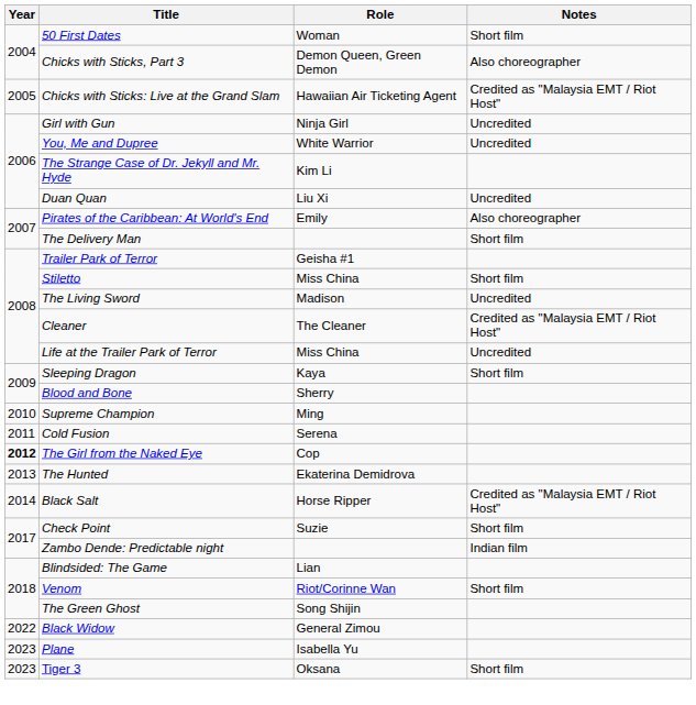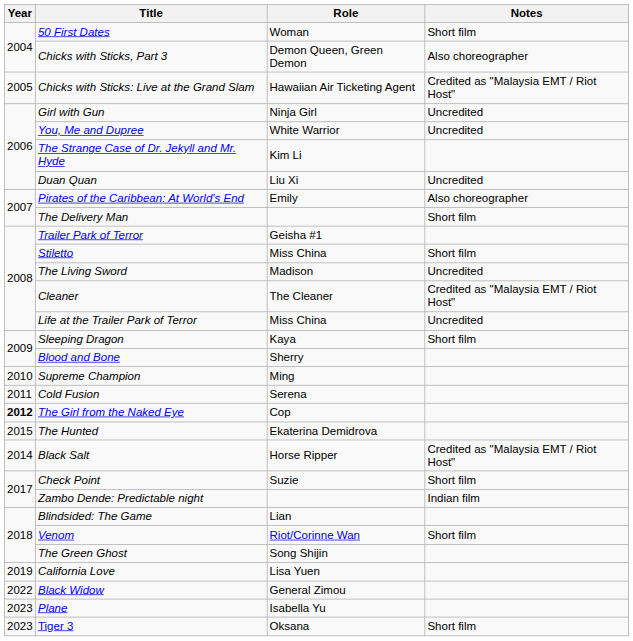 <table class = "wikitable sortable">
 <tr>
 <th>Year</th>
 <th>Title</th>
 <th>Role</th>
 <th>Notes</th>
 </tr>
 <tr>
 <td rowspan="2">2004</td>
 <td><em><a href='#'>50 First Dates</a></em></td>
 <td>Woman</td>
 <td>Short film</td>
 </tr>
 <tr>
 <td><em>Chicks with Sticks, Part 3</em></td>
 <td>Demon Queen, Green Demon</td>
 <td>Also choreographer</td>
 </tr>
 <tr>
 <td>2005</td>
 <td><em>Chicks with Sticks: Live at the Grand Slam</em></td>
 <td>Hawaiian Air Ticketing Agent</td>
 <td>Credited as "Malaysia EMT / Riot Host"</td>
 </tr>
 <tr>
 <td rowspan="4">2006</td>
 <td><em>Girl with Gun</em></td>
 <td>Ninja Girl</td>
 <td>Uncredited</td>
 </tr>
 <tr>
 <td><em><a href='#'>You, Me and Dupree</a></em></td>
 <td>White Warrior</td>
 <td>Uncredited</td>
 </tr>
 <tr>
 <td><em><a href='#'>The Strange Case of Dr. Jekyll and Mr. Hyde</a></em></td>
 <td>Kim Li</td>
 <td></td>
 </tr>
 <tr>
 <td><em>Duan Quan</em></td>
 <td>Liu Xi</td>
 <td>Uncredited</td>
 </tr>
 <tr>
 <td rowspan="2">2007</td>
 <td><em><a href='#'>Pirates of the Caribbean: At World's End</a></em></td>
 <td>Emily</td>
 <td>Also choreographer</td>
 </tr>
 <tr>
 <td><em>The Delivery Man</em></td>
 <td></td>
 <td>Short film</td>
 </tr>
 <tr>
 <td rowspan="5">2008</td>
 <td><em><a href='#'>Trailer Park of Terror</a></em></td>
 <td>Geisha #1</td>
 <td></td>
 </tr>
 <tr>
 <td><em><a href='#'>Stiletto</a></em></td>
 <td>Miss China</td>
 <td>Short film</td>
 </tr>
 <tr>
 <td><em>The Living Sword</em></td>
 <td>Madison</td>
 <td>Uncredited</td>
 </tr>
 <tr>
 <td><em>Cleaner</em></td>
 <td>The Cleaner</td>
 <td>Credited as "Malaysia EMT / Riot Host"</td>
 </tr>
 <tr>
 <td><em>Life at the Trailer Park of Terror</em></td>
 <td>Miss China</td>
 <td>Uncredited</td>
 </tr>
 <tr>
 <td rowspan="2">2009</td>
 <td><em>Sleeping Dragon</em></td>
 <td>Kaya</td>
 <td>Short film</td>
 </tr>
 <tr>
 <td><em><a href='#'>Blood and Bone</a></em></td>
 <td>Sherry</td>
 <td></td>
 </tr>
 <tr>
 <td>2010</td>
 <td><em>Supreme Champion</em></td>
 <td>Ming</td>
 <td></td>
 </tr>
 <tr>
 <td>2011</td>
 <td><em>Cold Fusion</em></td>
 <td>Serena</td>
 <td></td>
 </tr>
 <tr>
 <td><strong>2012</strong></td>
 <td><em><a href='#'>The Girl from the Naked Eye</a></em></td>
 <td>Cop</td>
 <td></td>
 </tr>
 <tr>
-<td>2013</td>
+<td>2015</td>
 <td><em>The Hunted</em></td>
 <td>Ekaterina Demidrova</td>
 <td></td>
 </tr>
 <tr>
 <td>2014</td>
 <td><em>Black Salt</em></td>
 <td>Horse Ripper</td>
 <td>Credited as "Malaysia EMT / Riot Host"</td>
 </tr>
 <tr>
 <td rowspan="2">2017</td>
 <td><em>Check Point</em></td>
 <td>Suzie</td>
 <td>Short film</td>
 </tr>
 <tr>
 <td><em>Zambo Dende: Predictable night</em></td>
 <td></td>
 <td>Indian film</td>
 </tr>
 <tr>
 <td rowspan="3">2018</td>
 <td><em>Blindsided: The Game</em></td>
 <td>Lian</td>
 <td></td>
 </tr>
 <tr>
 <td><em><a href='#'>Venom</a></em></td>
 <td><a href='#'>Riot/Corinne Wan</a></td>
 <td>Short film</td>
 </tr>
 <tr>
 <td><em>The Green Ghost</em></td>
 <td>Song Shijin</td>
 <td></td>
 </tr>
 <tr>
+<td>2019</td>
+<td><em>California Love</em></td>
+<td>Lisa Yuen</td>
+<td></td>
+</tr>
+<tr>
 <td>2022</td>
 <td><em><a href='#'>Black Widow</a></em></td>
 <td>General Zimou</td>
 <td></td>
 </tr>
 <tr>
 <td>2023</td>
 <td><em><a href='#'>Plane</a></td>
 <td>Isabella Yu</td>
 <td></td>
 </tr>
 <tr>
 <td>2023</td>
 <td></em><a href='#'>Tiger 3</a><em></td>
 <td>Oksana</td>
 <td>Short film</td>
 </tr>
 </table>
